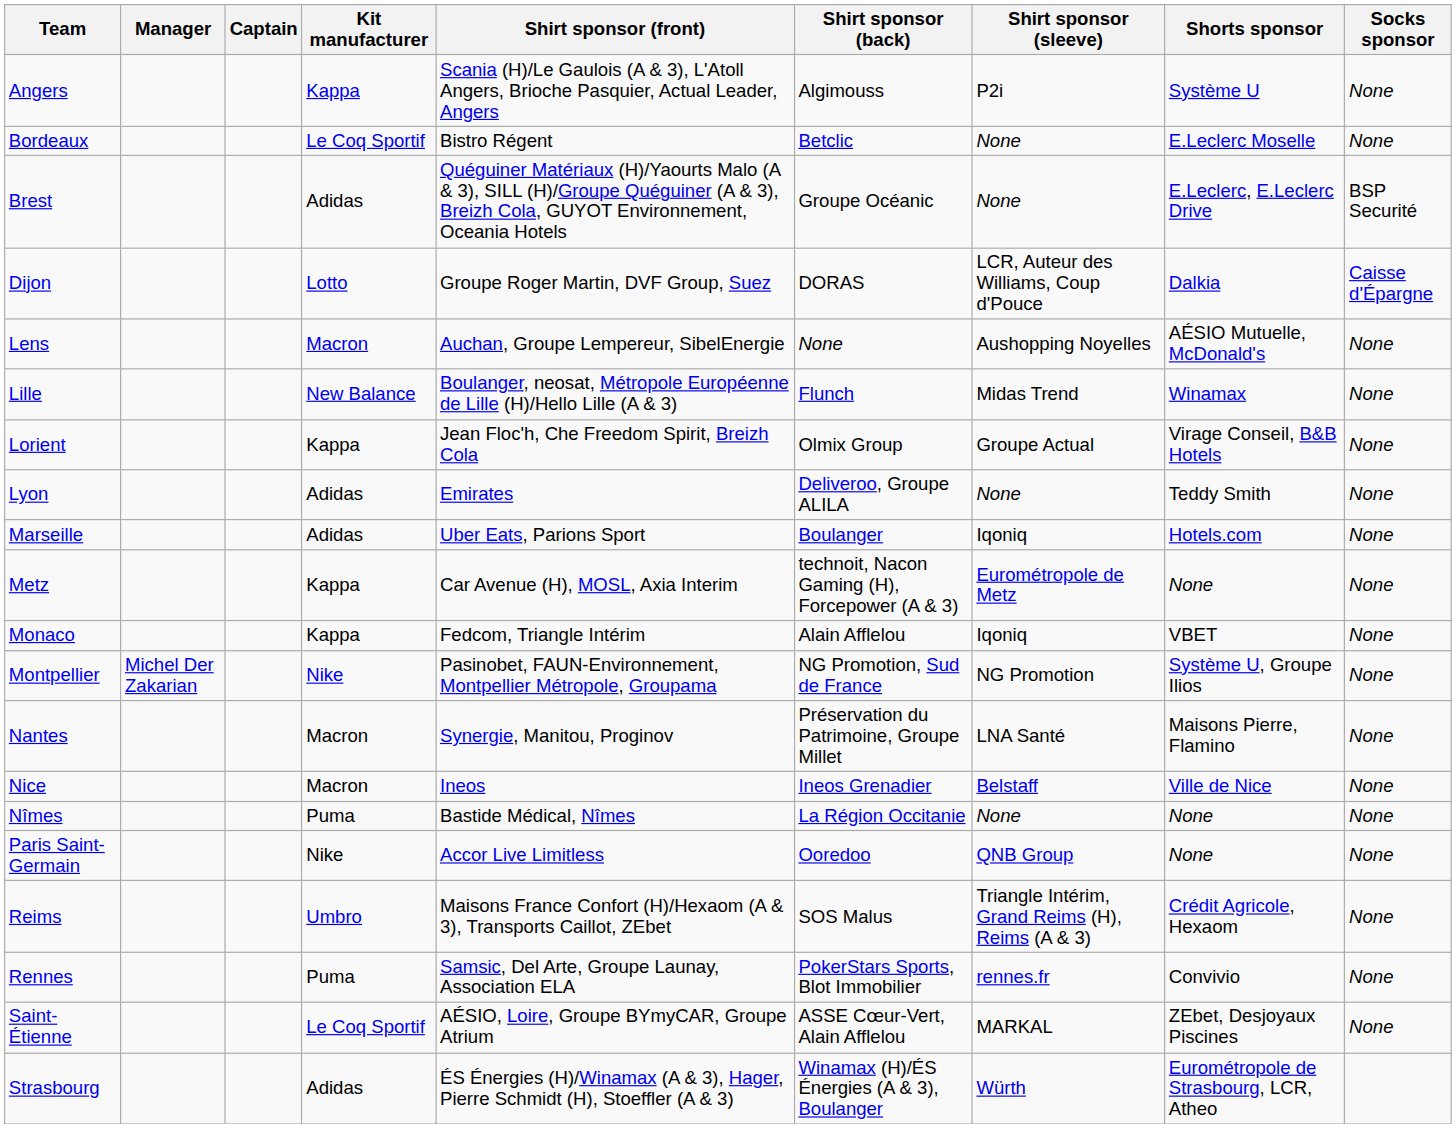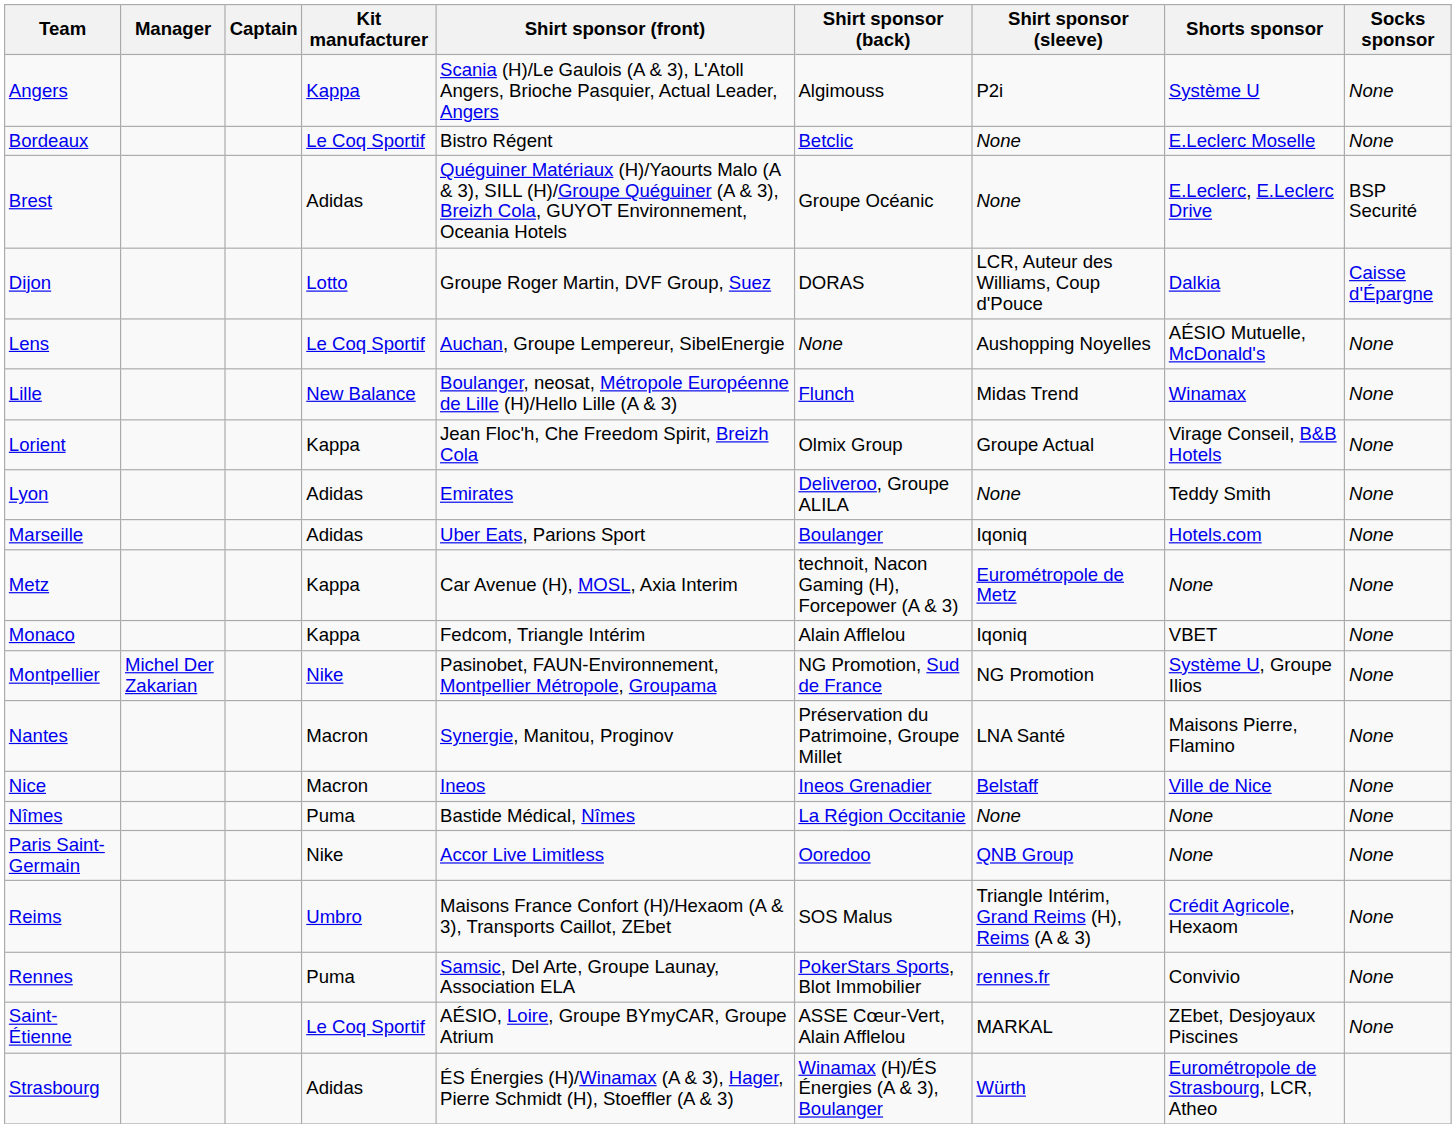 <table class="wikitable" style="text-align: left;">
 <tr>
 <th>Team</th>
 <th>Manager</th>
 <th>Captain</th>
 <th>Kit manufacturer</th>
 <th>Shirt sponsor (front)</th>
 <th>Shirt sponsor (back)</th>
 <th>Shirt sponsor (sleeve)</th>
 <th>Shorts sponsor</th>
 <th>Socks sponsor</th>
 </tr>
 <tr>
 <td><a href='#'>Angers</a></td>
 <td> </td>
 <td> </td>
 <td><a href='#'>Kappa</a></td>
 <td><a href='#'>Scania</a> (H)/Le Gaulois (A & 3), L'Atoll Angers, Brioche Pasquier, Actual Leader, <a href='#'>Angers</a></td>
 <td>Algimouss</td>
 <td>P2i</td>
 <td><a href='#'>Système U</a></td>
 <td><em>None</em></td>
 </tr>
 <tr>
 <td><a href='#'>Bordeaux</a></td>
 <td> </td>
 <td> </td>
 <td><a href='#'>Le Coq Sportif</a></td>
 <td>Bistro Régent</td>
 <td><a href='#'>Betclic</a></td>
 <td><em>None</em></td>
 <td><a href='#'>E.Leclerc Moselle</a></td>
 <td><em>None</em></td>
 </tr>
 <tr>
 <td><a href='#'>Brest</a></td>
 <td> </td>
 <td> </td>
 <td>Adidas</td>
 <td><a href='#'>Quéguiner Matériaux</a> (H)/Yaourts Malo (A & 3), SILL (H)/<a href='#'>Groupe Quéguiner</a> (A & 3), <a href='#'>Breizh Cola</a>, GUYOT Environnement, Oceania Hotels</td>
 <td>Groupe Océanic</td>
 <td><em>None</em></td>
 <td><a href='#'>E.Leclerc</a>, <a href='#'>E.Leclerc Drive</a></td>
 <td>BSP Securité</td>
 </tr>
 <tr>
 <td><a href='#'>Dijon</a></td>
 <td> </td>
 <td> </td>
 <td><a href='#'>Lotto</a></td>
 <td>Groupe Roger Martin, DVF Group, <a href='#'>Suez</a></td>
 <td>DORAS</td>
 <td>LCR, Auteur des Williams, Coup d'Pouce</td>
 <td><a href='#'>Dalkia</a></td>
 <td><a href='#'>Caisse d'Épargne</a></td>
 </tr>
 <tr>
 <td><a href='#'>Lens</a></td>
 <td> </td>
 <td> </td>
-<td><a href='#'>Macron</a></td>
+<td><a href='#'>Le Coq Sportif</a></td>
 <td><a href='#'>Auchan</a>, Groupe Lempereur, SibelEnergie</td>
 <td><em>None</em></td>
 <td>Aushopping Noyelles</td>
 <td>AÉSIO Mutuelle, <a href='#'>McDonald's</a></td>
 <td><em>None</em></td>
 </tr>
 <tr>
 <td><a href='#'>Lille</a></td>
 <td> </td>
 <td> </td>
 <td><a href='#'>New Balance</a></td>
 <td><a href='#'>Boulanger</a>, neosat, <a href='#'>Métropole Européenne de Lille</a> (H)/Hello Lille (A & 3)</td>
 <td><a href='#'>Flunch</a></td>
 <td>Midas Trend</td>
 <td><a href='#'>Winamax</a></td>
 <td><em>None</em></td>
 </tr>
 <tr>
 <td><a href='#'>Lorient</a></td>
 <td> </td>
 <td> </td>
 <td>Kappa</td>
 <td>Jean Floc'h, Che Freedom Spirit, <a href='#'>Breizh Cola</a></td>
 <td>Olmix Group</td>
 <td>Groupe Actual</td>
 <td>Virage Conseil, <a href='#'>B&B Hotels</a></td>
 <td><em>None</em></td>
 </tr>
 <tr>
 <td><a href='#'>Lyon</a></td>
 <td> </td>
 <td> </td>
 <td>Adidas</td>
 <td><a href='#'>Emirates</a></td>
 <td><a href='#'>Deliveroo</a>, Groupe ALILA</td>
 <td><em>None</em></td>
 <td>Teddy Smith</td>
 <td><em>None</em></td>
 </tr>
 <tr>
 <td><a href='#'>Marseille</a></td>
 <td> </td>
 <td> </td>
 <td>Adidas</td>
 <td><a href='#'>Uber Eats</a>, Parions Sport</td>
 <td><a href='#'>Boulanger</a></td>
 <td>Iqoniq</td>
 <td><a href='#'>Hotels.com</a></td>
 <td><em>None</em></td>
 </tr>
 <tr>
 <td><a href='#'>Metz</a></td>
 <td> </td>
 <td> </td>
 <td>Kappa</td>
 <td>Car Avenue (H), <a href='#'>MOSL</a>, Axia Interim</td>
 <td>technoit, Nacon Gaming (H), Forcepower (A & 3)</td>
 <td><a href='#'>Eurométropole de Metz</a></td>
 <td><em>None</em></td>
 <td><em>None</em></td>
 </tr>
 <tr>
 <td><a href='#'>Monaco</a></td>
 <td> </td>
 <td> </td>
 <td>Kappa</td>
 <td>Fedcom, Triangle Intérim</td>
 <td>Alain Afflelou</td>
 <td>Iqoniq</td>
 <td>VBET</td>
 <td><em>None</em></td>
 </tr>
 <tr>
 <td><a href='#'>Montpellier</a></td>
 <td> <a href='#'>Michel Der Zakarian</a></td>
 <td> </td>
 <td><a href='#'>Nike</a></td>
 <td>Pasinobet, FAUN-Environnement, <a href='#'>Montpellier Métropole</a>, <a href='#'>Groupama</a></td>
 <td>NG Promotion, <a href='#'>Sud de France</a></td>
 <td>NG Promotion</td>
 <td><a href='#'>Système U</a>, Groupe Ilios</td>
 <td><em>None</em></td>
 </tr>
 <tr>
 <td><a href='#'>Nantes</a></td>
 <td> </td>
 <td> </td>
 <td>Macron</td>
 <td><a href='#'>Synergie</a>, Manitou, Proginov</td>
 <td>Préservation du Patrimoine, Groupe Millet</td>
 <td>LNA Santé</td>
 <td>Maisons Pierre, Flamino</td>
 <td><em>None</em></td>
 </tr>
 <tr>
 <td><a href='#'>Nice</a></td>
 <td> </td>
 <td> </td>
 <td>Macron</td>
 <td><a href='#'>Ineos</a></td>
 <td><a href='#'>Ineos Grenadier</a></td>
 <td><a href='#'>Belstaff</a></td>
 <td><a href='#'>Ville de Nice</a></td>
 <td><em>None</em></td>
 </tr>
 <tr>
 <td><a href='#'>Nîmes</a></td>
 <td> </td>
 <td> </td>
 <td>Puma</td>
 <td>Bastide Médical, <a href='#'>Nîmes</a></td>
 <td><a href='#'>La Région Occitanie</a></td>
 <td><em>None</em></td>
 <td><em>None</em></td>
 <td><em>None</em></td>
 </tr>
 <tr>
 <td><a href='#'>Paris Saint-Germain</a></td>
 <td> </td>
 <td> </td>
 <td>Nike</td>
 <td><a href='#'>Accor Live Limitless</a></td>
 <td><a href='#'>Ooredoo</a></td>
 <td><a href='#'>QNB Group</a></td>
 <td><em>None</em></td>
 <td><em>None</em></td>
 </tr>
 <tr>
 <td><a href='#'>Reims</a></td>
 <td> </td>
 <td> </td>
 <td><a href='#'>Umbro</a></td>
 <td>Maisons France Confort (H)/Hexaom (A & 3), Transports Caillot, ZEbet</td>
 <td>SOS Malus</td>
 <td>Triangle Intérim, <a href='#'>Grand Reims</a> (H), <a href='#'>Reims</a> (A & 3)</td>
 <td><a href='#'>Crédit Agricole</a>, Hexaom</td>
 <td><em>None</em></td>
 </tr>
 <tr>
 <td><a href='#'>Rennes</a></td>
 <td> </td>
 <td> </td>
 <td>Puma</td>
 <td><a href='#'>Samsic</a>, Del Arte, Groupe Launay, Association ELA</td>
 <td><a href='#'>PokerStars Sports</a>, Blot Immobilier</td>
 <td><a href='#'>rennes.fr</a></td>
 <td>Convivio</td>
 <td><em>None</em></td>
 </tr>
 <tr>
 <td><a href='#'>Saint-Étienne</a></td>
 <td> </td>
 <td> </td>
 <td><a href='#'>Le Coq Sportif</a></td>
 <td>AÉSIO, <a href='#'>Loire</a>, Groupe BYmyCAR, Groupe Atrium</td>
 <td>ASSE Cœur-Vert, Alain Afflelou</td>
 <td>MARKAL</td>
 <td>ZEbet, Desjoyaux Piscines</td>
 <td><em>None</em></td>
 </tr>
 <tr>
 <td><a href='#'>Strasbourg</a></td>
 <td> </td>
 <td> </td>
 <td>Adidas</td>
 <td>ÉS Énergies (H)/<a href='#'>Winamax</a> (A & 3), <a href='#'>Hager</a>, Pierre Schmidt (H), Stoeffler (A & 3)</td>
 <td><a href='#'>Winamax</a> (H)/ÉS Énergies (A & 3), <a href='#'>Boulanger</a></td>
 <td><a href='#'>Würth</a></td>
 <td><a href='#'>Eurométropole de Strasbourg</a>, LCR, Atheo</td>
 <td></td>
 </tr>
 </table>
